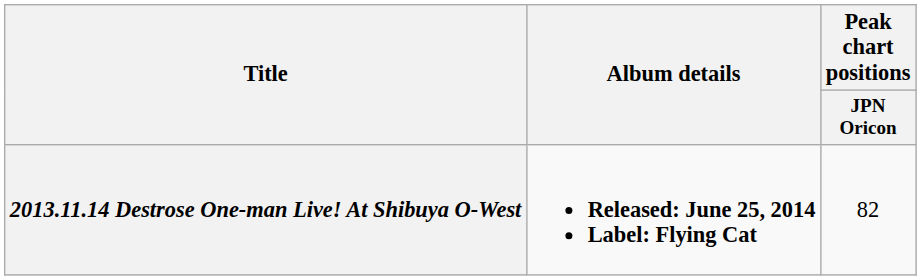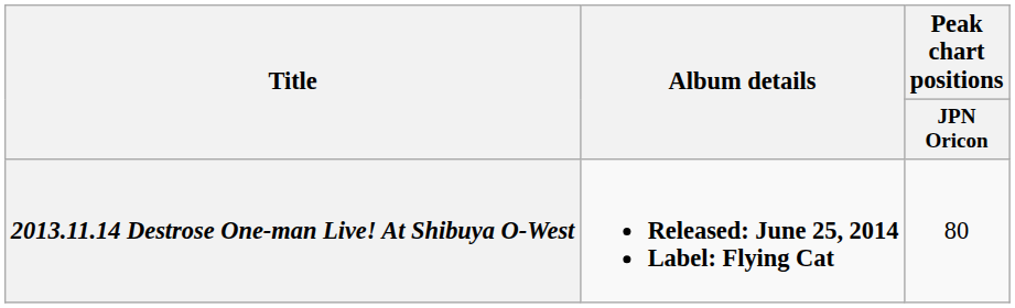 <table class="wikitable plainrowheaders">
 <tr>
 <th scope="col" rowspan="2">Title</th>
 <th scope="col" rowspan="2">Album details</th>
 <th scope="col">Peak chart positions</th>
 </tr>
 <tr>
 <th scope="col" style="width:4em;font-size:85%">JPN<br>Oricon<br></th>
 </tr>
 <tr>
 <th scope="row"><em>2013.11.14 Destrose One-man Live! At Shibuya O-West</em></th>
 <td><strong><br><ul><li>Released: June 25, 2014</li><li>Label: Flying Cat</li></ul></strong></td>
-<td align="center">82</td>
+<td align="center">80</td>
 </tr>
 </table>
